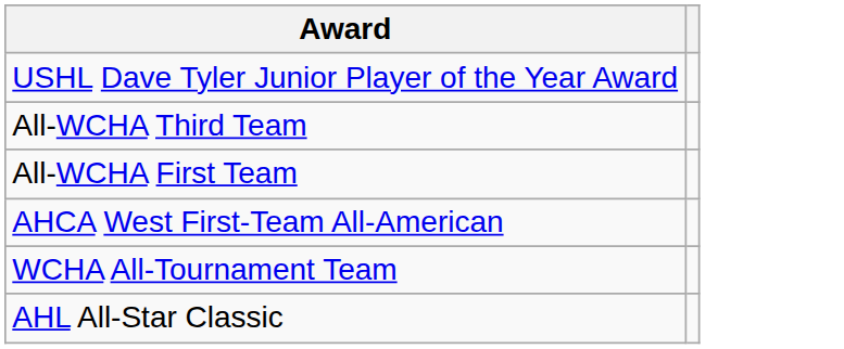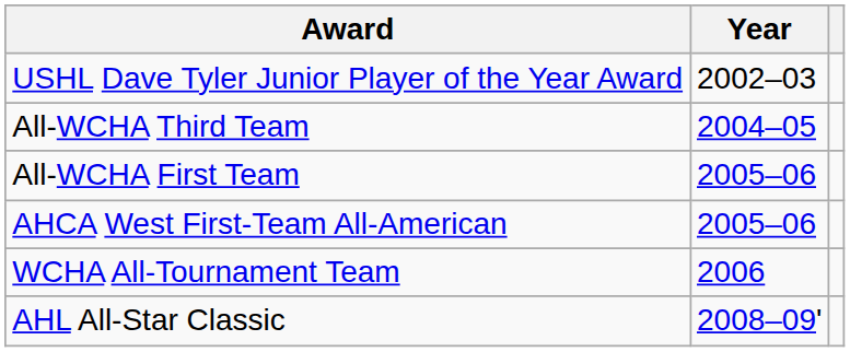 <table class="wikitable">
 <tr>
 <th>Award</th>
+<th>Year</th>
 <th></th>
 </tr>
 <tr>
 <td><a href='#'>USHL</a> <a href='#'>Dave Tyler Junior Player of the Year Award</a></td>
+<td>2002–03</td>
 <td></td>
 </tr>
 <tr>
 <td>All-<a href='#'>WCHA</a> <a href='#'>Third Team</a></td>
+<td><a href='#'>2004–05</a></td>
 <td></td>
 </tr>
 <tr>
 <td>All-<a href='#'>WCHA</a> <a href='#'>First Team</a></td>
+<td><a href='#'>2005–06</a></td>
 <td></td>
 </tr>
 <tr>
 <td><a href='#'>AHCA</a> <a href='#'>West First-Team All-American</a></td>
+<td><a href='#'>2005–06</a></td>
 <td></td>
 </tr>
 <tr>
 <td><a href='#'>WCHA</a> <a href='#'>All-Tournament Team</a></td>
+<td><a href='#'>2006</a></td>
 <td></td>
 </tr>
 <tr>
 <td><a href='#'>AHL</a> All-Star Classic</td>
+<td><a href='#'>2008–09</a>'</td>
 <td></td>
 </tr>
 </table>
